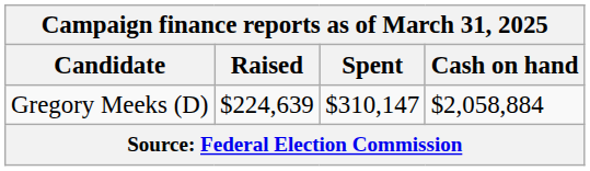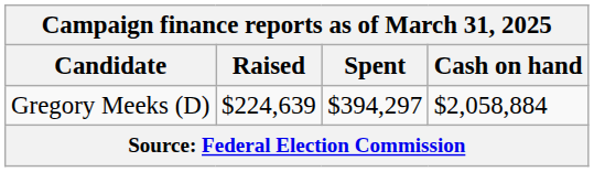 <table class="wikitable sortable">
 <tr>
 <th colspan=4>Campaign finance reports as of March 31, 2025</th>
 </tr>
 <tr style="text-align:center;">
 <th>Candidate</th>
 <th>Raised</th>
 <th>Spent</th>
 <th>Cash on hand</th>
 </tr>
 <tr>
 <td>Gregory Meeks (D)</td>
 <td>$224,639</td>
-<td>$310,147</td>
+<td>$394,297</td>
 <td>$2,058,884</td>
 </tr>
 <tr>
 <th colspan="4"><small>Source: <a href='#'>Federal Election Commission</a></small></th>
 </tr>
 </table>
